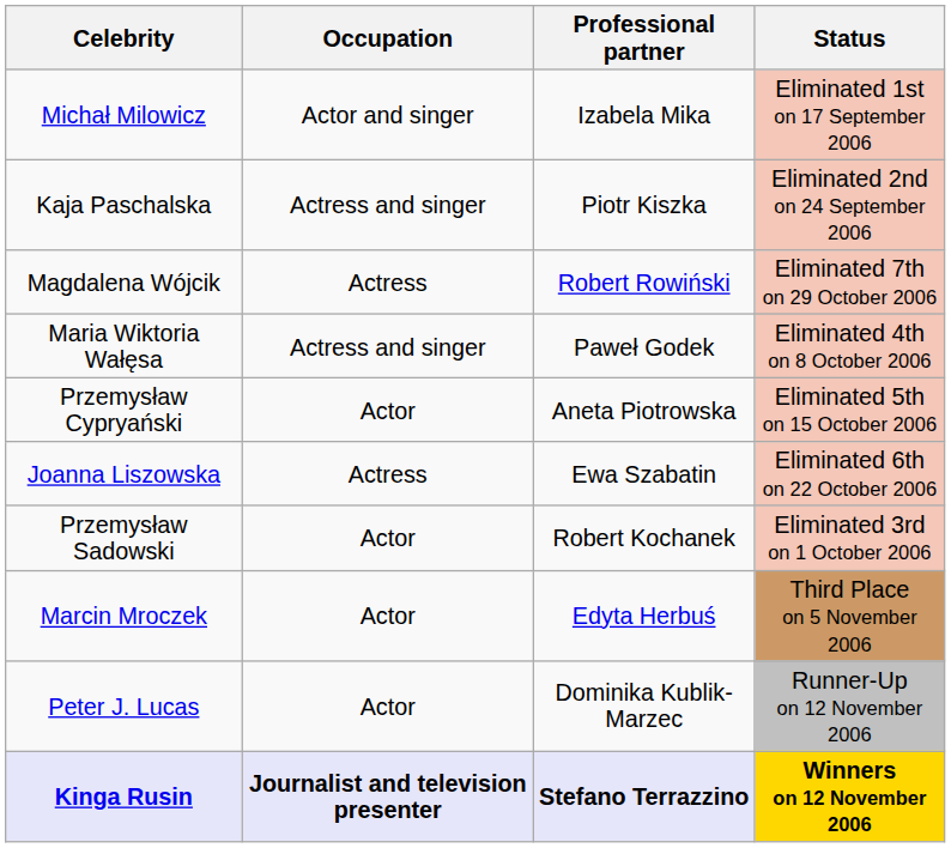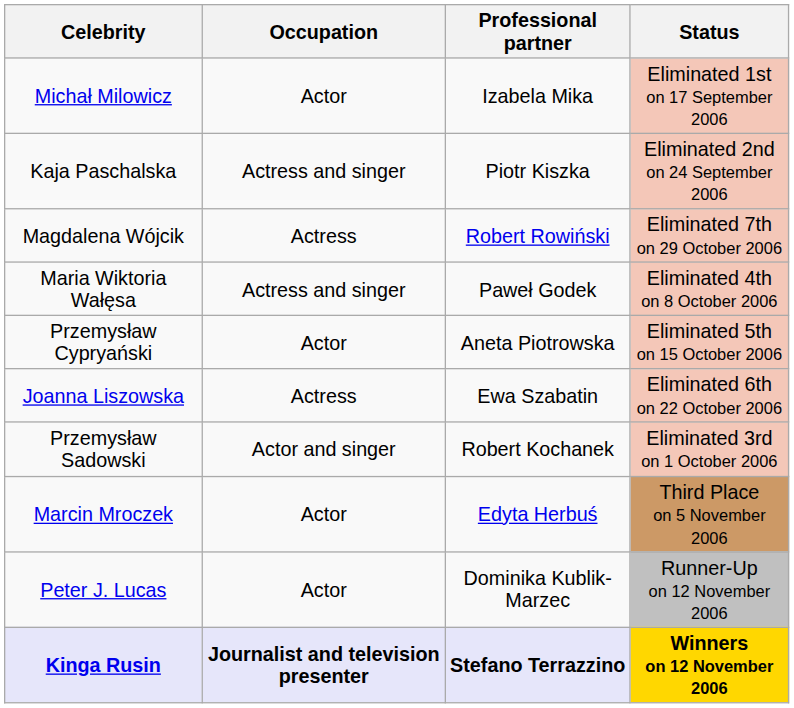 <table class="wikitable" style="margin:auto; text-align:center; font-size:95%;">
 <tr>
 <th width="145">Celebrity</th>
 <th width="180">Occupation</th>
 <th width="135">Professional partner</th>
 <th width="115">Status</th>
 </tr>
 <tr>
 <td><a href='#'>Michał Milowicz</a></td>
-<td>Actor and singer</td>
+<td>Actor</td>
 <td>Izabela Mika</td>
 <td bgcolor="#F4C7B8">Eliminated 1st<br><small>on 17 September 2006</small></td>
 </tr>
 <tr>
 <td>Kaja Paschalska</td>
 <td>Actress and singer</td>
 <td>Piotr Kiszka</td>
 <td bgcolor="#F4C7B8">Eliminated 2nd<br><small>on 24 September 2006</small></td>
 </tr>
 <tr>
 <td>Magdalena Wójcik</td>
 <td>Actress</td>
 <td><a href='#'>Robert Rowiński</a></td>
 <td bgcolor="#F4C7B8">Eliminated 7th<br><small>on 29 October 2006</small></td>
 </tr>
 <tr>
 <td>Maria Wiktoria Wałęsa</td>
 <td>Actress and singer</td>
 <td>Paweł Godek</td>
 <td bgcolor="#F4C7B8">Eliminated 4th<br><small>on 8 October 2006</small></td>
 </tr>
 <tr>
 <td>Przemysław Cypryański</td>
 <td>Actor</td>
 <td>Aneta Piotrowska</td>
 <td bgcolor="#F4C7B8">Eliminated 5th<br><small>on 15 October 2006</small></td>
 </tr>
 <tr>
 <td><a href='#'>Joanna Liszowska</a></td>
 <td>Actress</td>
 <td>Ewa Szabatin</td>
 <td bgcolor="#F4C7B8">Eliminated 6th<br><small>on 22 October 2006</small></td>
 </tr>
 <tr>
 <td>Przemysław Sadowski</td>
-<td>Actor</td>
+<td>Actor and singer</td>
 <td>Robert Kochanek</td>
 <td bgcolor="#F4C7B8">Eliminated 3rd<br><small>on 1 October 2006</small></td>
 </tr>
 <tr>
 <td><a href='#'>Marcin Mroczek</a></td>
 <td>Actor</td>
 <td><a href='#'>Edyta Herbuś</a></td>
 <td bgcolor="cc9966">Third Place<br><small>on 5 November 2006</small></td>
 </tr>
 <tr>
 <td><a href='#'>Peter J. Lucas</a></td>
 <td>Actor</td>
 <td>Dominika Kublik-Marzec</td>
 <td bgcolor="silver">Runner-Up<br><small>on 12 November 2006</small></td>
 </tr>
 <tr>
 <td bgcolor="lavender"><strong><a href='#'>Kinga Rusin</a></strong></td>
 <td bgcolor="lavender"><strong>Journalist and television presenter</strong></td>
 <td bgcolor="lavender"><strong>Stefano Terrazzino</strong></td>
 <td bgcolor="gold"><strong>Winners<br><small>on 12 November 2006</small></strong></td>
 </tr>
 </table>
